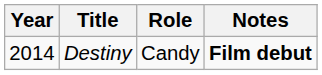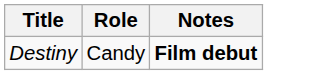 <table class="wikitable sortable">
 <tr>
-<th>Year</th>
 <th>Title</th>
 <th>Role</th>
 <th scope="col" class="unsortable">Notes</th>
 </tr>
 <tr>
-<td>2014</td>
 <td><em>Destiny</em></td>
 <td>Candy</td>
 <td><strong>Film debut</strong></td>
 </tr>
 </table>
